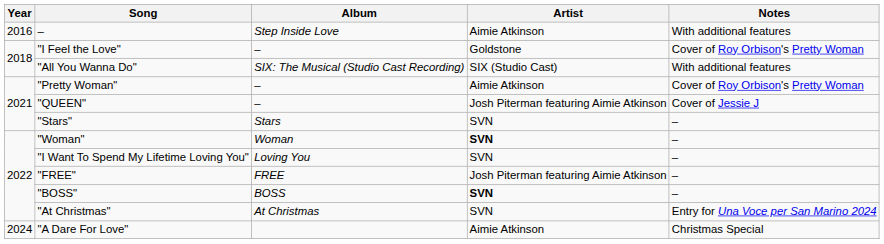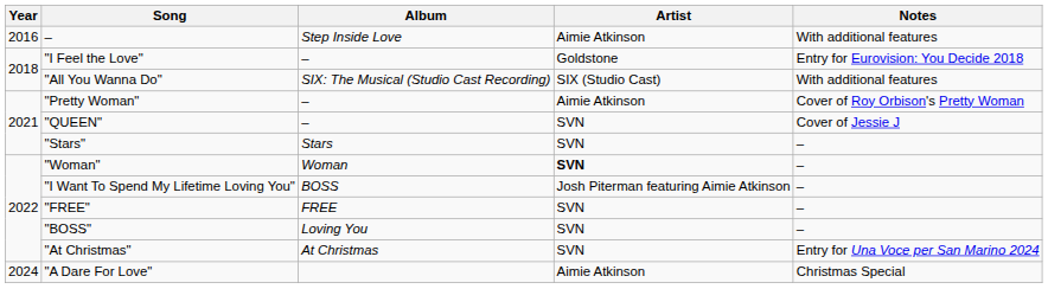 <table class="wikitable">
 <tr>
 <th>Year</th>
 <th>Song</th>
 <th>Album</th>
 <th>Artist</th>
 <th>Notes</th>
 </tr>
 <tr>
 <td>2016</td>
 <td>–</td>
 <td><em>Step Inside Love</em></td>
 <td>Aimie Atkinson</td>
 <td>With additional features</td>
 </tr>
 <tr>
 <td rowspan="2">2018</td>
 <td>"I Feel the Love"</td>
 <td>–</td>
 <td>Goldstone</td>
-<td>Cover of <a href='#'>Roy Orbison</a>'s <a href='#'>Pretty Woman</a></td>
+<td>Entry for <a href='#'>Eurovision: You Decide 2018</a></td>
 </tr>
 <tr>
 <td>"All You Wanna Do"</td>
 <td><em>SIX: The Musical (Studio Cast Recording)</em></td>
 <td>SIX (Studio Cast)</td>
 <td>With additional features</td>
 </tr>
 <tr>
 <td rowspan="3">2021</td>
 <td>"Pretty Woman"</td>
 <td>–</td>
 <td>Aimie Atkinson</td>
 <td>Cover of <a href='#'>Roy Orbison</a>'s <a href='#'>Pretty Woman</a></td>
 </tr>
 <tr>
 <td>"QUEEN"</td>
 <td>–</td>
-<td>Josh Piterman featuring Aimie Atkinson</td>
+<td>SVN</td>
 <td>Cover of <a href='#'>Jessie J</a></td>
 </tr>
 <tr>
 <td>"Stars"</td>
 <td><em>Stars</em></td>
 <td>SVN</td>
 <td>–</td>
 </tr>
 <tr>
 <td rowspan="5">2022</td>
 <td>"Woman"</td>
 <td><em>Woman</em></td>
 <td><strong>SVN</strong></td>
 <td>–</td>
 </tr>
 <tr>
 <td>"I Want To Spend My Lifetime Loving You"</td>
-<td><em>Loving You</em></td>
-<td>SVN</td>
+<td><em>BOSS</em></td>
+<td>Josh Piterman featuring Aimie Atkinson</td>
 <td>–</td>
 </tr>
 <tr>
 <td>"FREE"</td>
 <td><em>FREE</em></td>
-<td>Josh Piterman featuring Aimie Atkinson</td>
+<td>SVN</td>
 <td>–</td>
 </tr>
 <tr>
 <td>"BOSS"</td>
-<td><em>BOSS</em></td>
-<td><strong>SVN</strong></td>
+<td><em>Loving You</em></td>
+<td>SVN</td>
 <td>–</td>
 </tr>
 <tr>
 <td>"At Christmas"</td>
 <td><em>At Christmas</em></td>
 <td>SVN</td>
 <td>Entry for <em><a href='#'>Una Voce per San Marino 2024</a></em></td>
 </tr>
 <tr>
 <td>2024</td>
 <td>"A Dare For Love"</td>
 <td></td>
 <td>Aimie Atkinson</td>
 <td>Christmas Special</td>
 </tr>
 </table>
